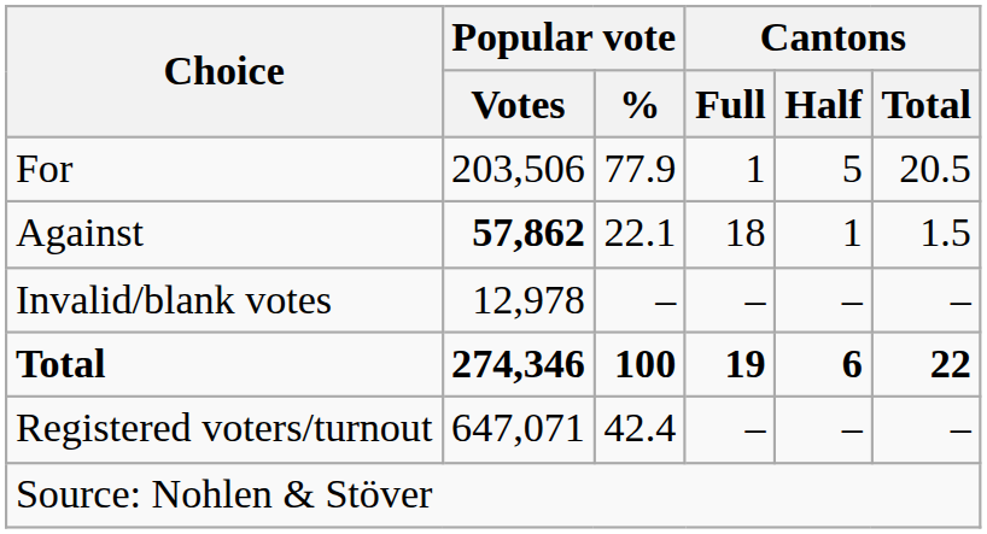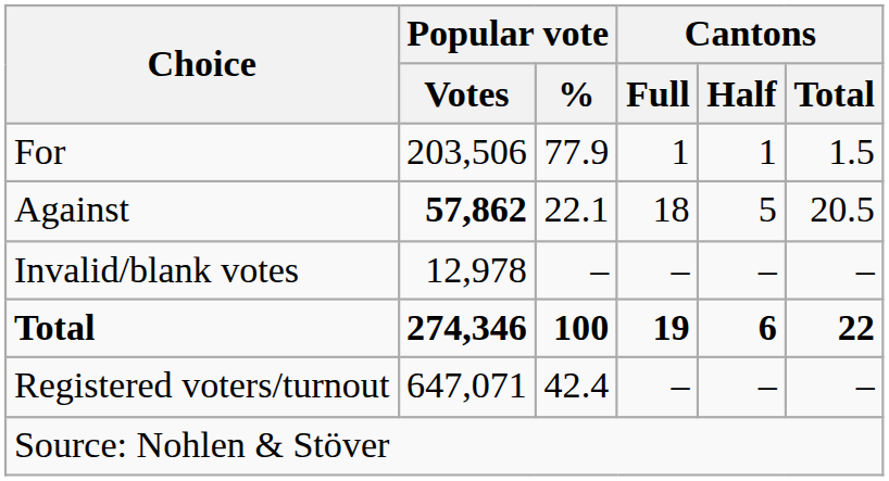 <table class=wikitable style=text-align:right>
 <tr>
 <th rowspan=2>Choice</th>
 <th colspan=2>Popular vote</th>
 <th colspan=3>Cantons</th>
 </tr>
 <tr>
 <th>Votes</th>
 <th>%</th>
 <th>Full</th>
 <th>Half</th>
 <th>Total</th>
 </tr>
 <tr>
 <td align=left>For</td>
 <td>203,506</td>
 <td>77.9</td>
 <td>1</td>
-<td>5</td>
-<td>20.5</td>
+<td>1</td>
+<td>1.5</td>
 </tr>
 <tr>
 <td align=left>Against</td>
 <td><strong>57,862</strong></td>
 <td>22.1</td>
 <td>18</td>
-<td>1</td>
-<td>1.5</td>
+<td>5</td>
+<td>20.5</td>
 </tr>
 <tr>
 <td align=left>Invalid/blank votes</td>
 <td>12,978</td>
 <td>–</td>
 <td>–</td>
 <td>–</td>
 <td>–</td>
 </tr>
 <tr>
 <td align=left><strong>Total</strong></td>
 <td><strong>274,346</strong></td>
 <td><strong>100</strong></td>
 <td><strong>19</strong></td>
 <td><strong>6</strong></td>
 <td><strong>22</strong></td>
 </tr>
 <tr>
 <td align=left>Registered voters/turnout</td>
 <td>647,071</td>
 <td>42.4</td>
 <td>–</td>
 <td>–</td>
 <td>–</td>
 </tr>
 <tr>
 <td align=left colspan=6>Source: Nohlen & Stöver</td>
 </tr>
 </table>
